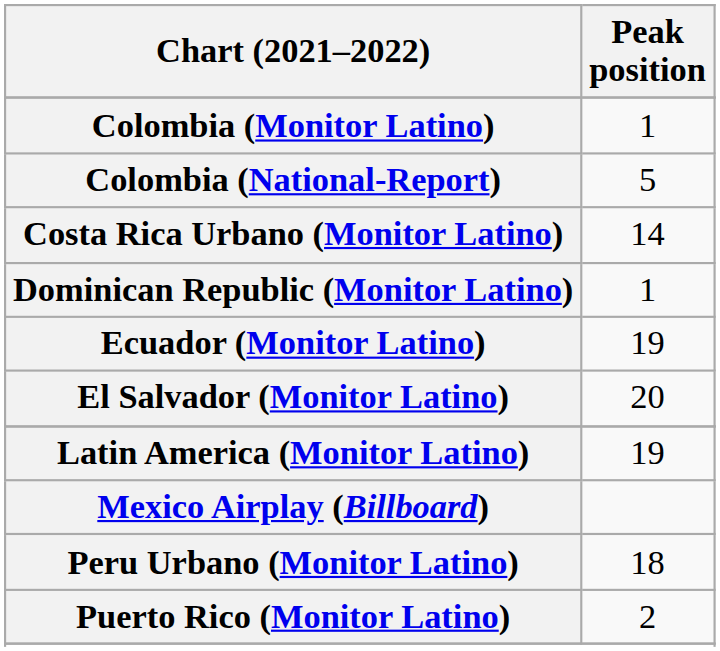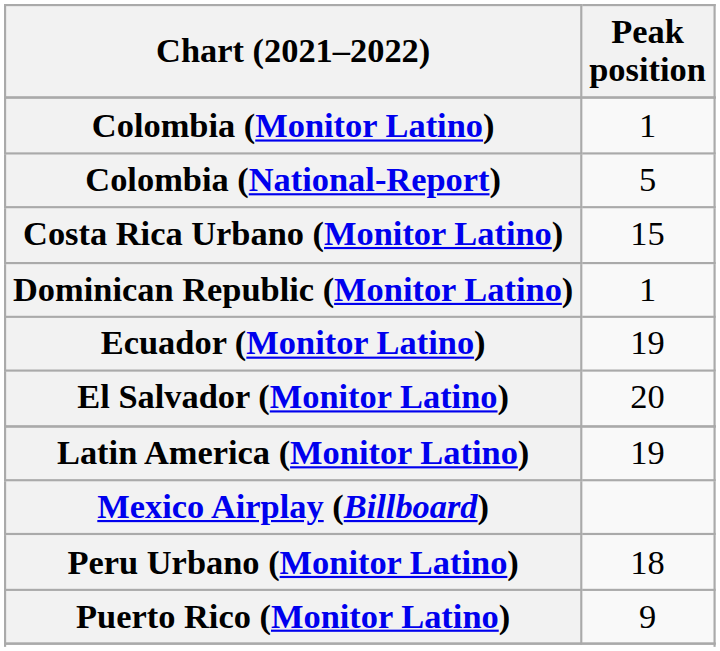 <table class="wikitable sortable plainrowheaders" style="text-align:center">
 <tr>
 <th scope="col">Chart (2021–2022)</th>
 <th scope="col">Peak<br>position</th>
 </tr>
 <tr>
 </tr>
 <tr>
 <th scope="row">Colombia (<a href='#'>Monitor Latino</a>)</th>
 <td>1</td>
 </tr>
 <tr>
 <th scope="row">Colombia (<a href='#'>National-Report</a>)</th>
 <td>5</td>
 </tr>
 <tr>
 <th scope="row">Costa Rica Urbano (<a href='#'>Monitor Latino</a>)</th>
-<td>14</td>
+<td>15</td>
 </tr>
 <tr>
 <th scope="row">Dominican Republic (<a href='#'>Monitor Latino</a>)</th>
 <td>1</td>
 </tr>
 <tr>
 <th scope="row">Ecuador (<a href='#'>Monitor Latino</a>)</th>
 <td>19</td>
 </tr>
 <tr>
 <th scope="row">El Salvador (<a href='#'>Monitor Latino</a>)</th>
 <td>20</td>
 </tr>
 <tr>
 </tr>
 <tr>
 <th scope="row">Latin America (<a href='#'>Monitor Latino</a>)</th>
 <td>19</td>
 </tr>
 <tr>
 <th scope="row"><a href='#'>Mexico Airplay</a> (<em><a href='#'>Billboard</a></em>)</th>
 <td></td>
 </tr>
 <tr>
 <th scope="row">Peru Urbano (<a href='#'>Monitor Latino</a>)</th>
 <td>18</td>
 </tr>
 <tr>
 <th scope="row">Puerto Rico (<a href='#'>Monitor Latino</a>)</th>
-<td>2</td>
+<td>9</td>
 </tr>
 <tr>
 </tr>
 <tr>
 </tr>
 <tr>
 </tr>
 <tr>
 </tr>
 <tr>
 </tr>
 </table>
